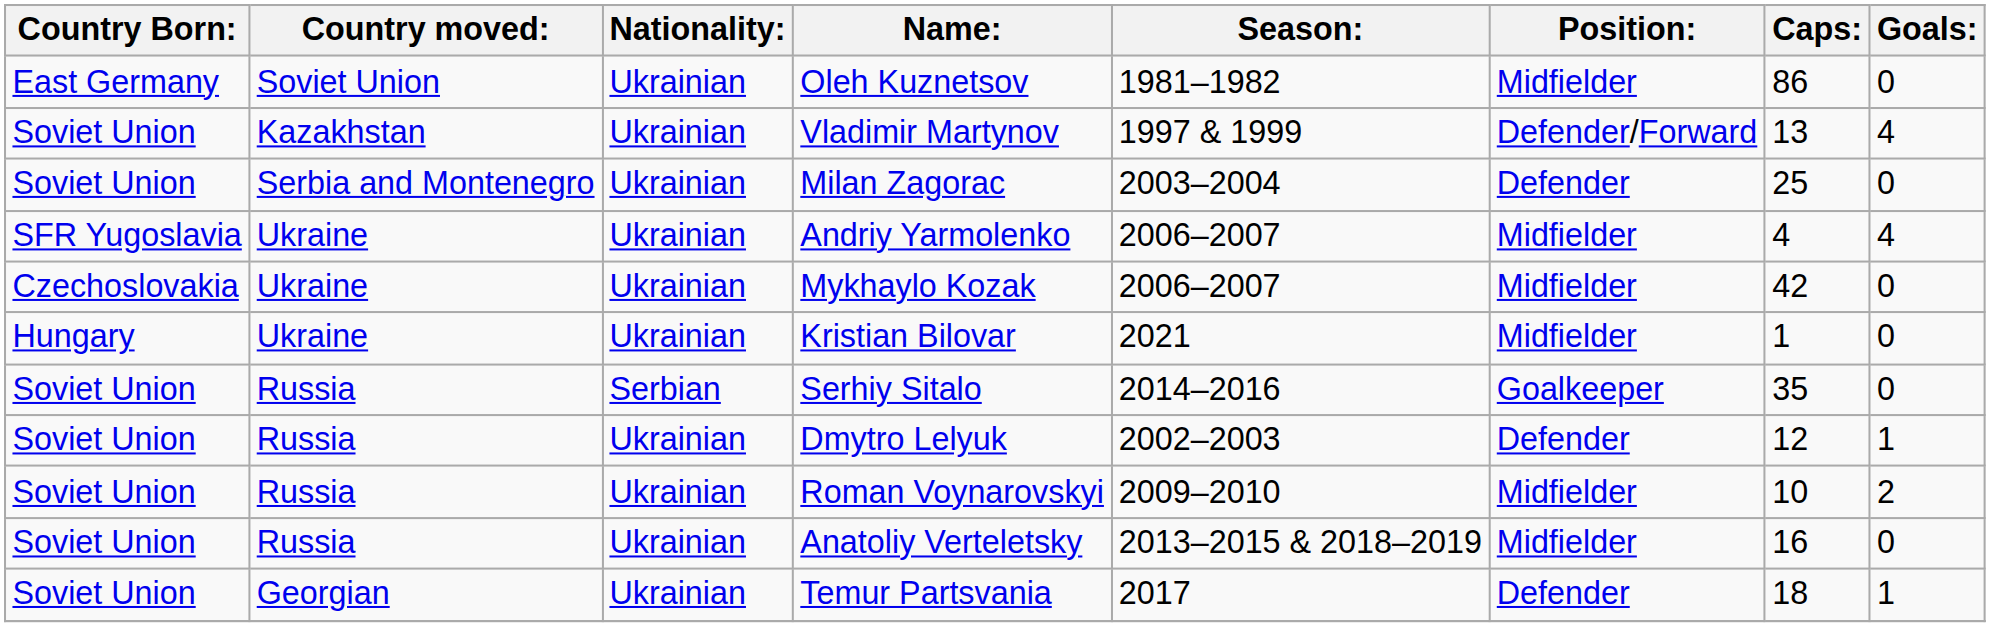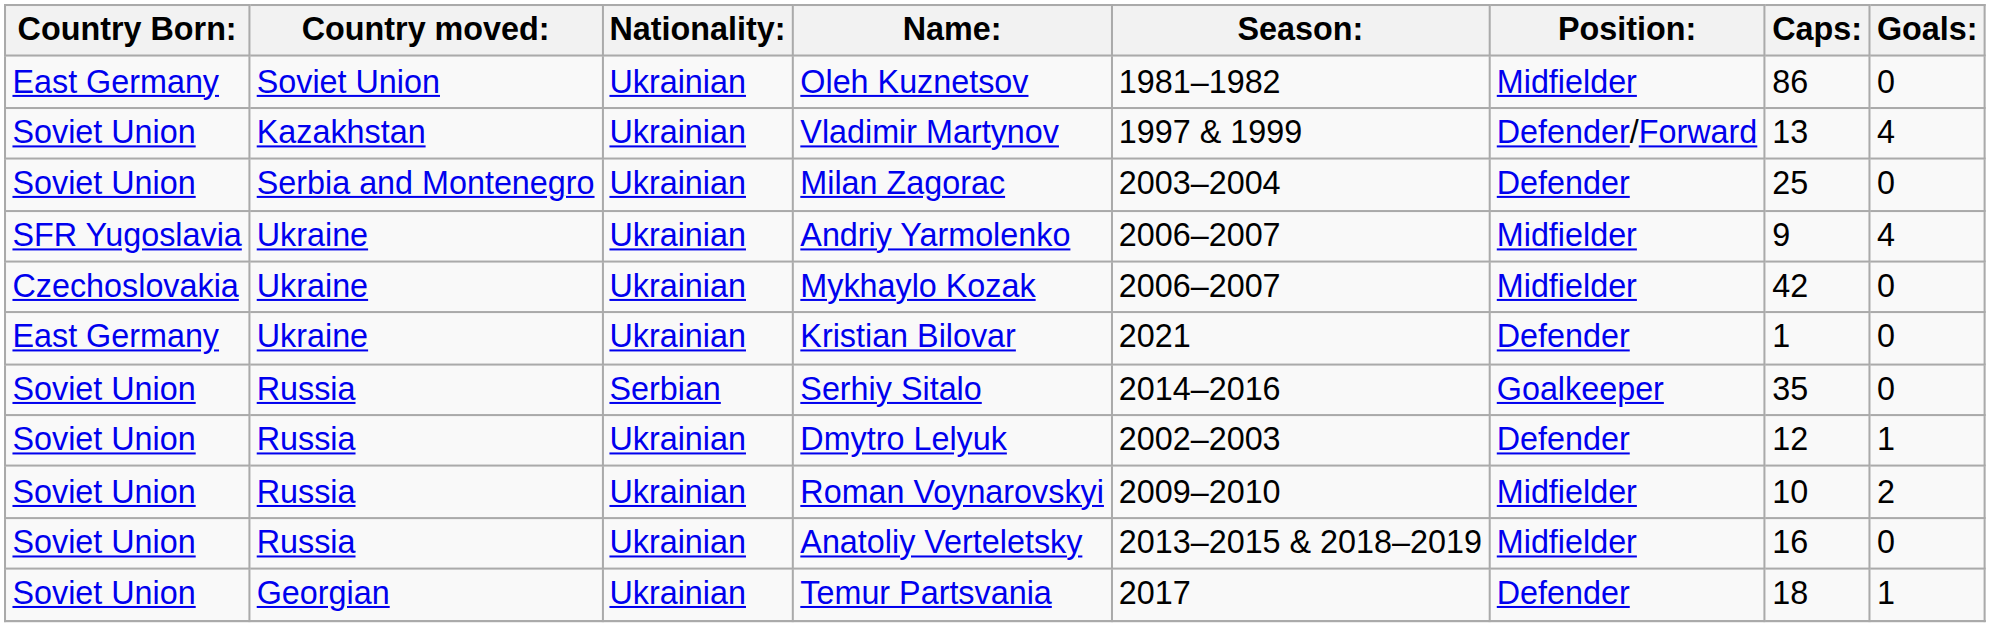 <table class="wikitable sortable" style="font-size:100%; text-align:left;">
 <tr>
 <th>Country Born:</th>
 <th>Country moved:</th>
 <th>Nationality:</th>
 <th>Name:</th>
 <th>Season:</th>
 <th>Position:</th>
 <th>Caps:</th>
 <th>Goals:</th>
 </tr>
 <tr>
 <td> <a href='#'>East Germany</a></td>
 <td> <a href='#'>Soviet Union</a></td>
 <td> <a href='#'>Ukrainian</a></td>
 <td align="left"><a href='#'>Oleh Kuznetsov</a></td>
 <td>1981–1982</td>
 <td><a href='#'>Midfielder</a></td>
 <td>86</td>
 <td>0</td>
 </tr>
 <tr>
 <td> <a href='#'>Soviet Union</a></td>
 <td> <a href='#'>Kazakhstan</a></td>
 <td> <a href='#'>Ukrainian</a></td>
 <td align="left"><a href='#'>Vladimir Martynov</a></td>
 <td>1997 & 1999</td>
 <td><a href='#'>Defender</a>/<a href='#'>Forward</a></td>
 <td>13</td>
 <td>4</td>
 </tr>
 <tr>
 <td> <a href='#'>Soviet Union</a></td>
 <td> <a href='#'>Serbia and Montenegro</a></td>
 <td> <a href='#'>Ukrainian</a></td>
 <td align="left"><a href='#'>Milan Zagorac</a></td>
 <td>2003–2004</td>
 <td><a href='#'>Defender</a></td>
 <td>25</td>
 <td>0</td>
 </tr>
 <tr>
 <td> <a href='#'>SFR Yugoslavia</a></td>
 <td> <a href='#'>Ukraine</a></td>
 <td> <a href='#'>Ukrainian</a></td>
 <td align="left"><a href='#'>Andriy Yarmolenko</a></td>
 <td>2006–2007</td>
 <td><a href='#'>Midfielder</a></td>
-<td>4</td>
+<td>9</td>
 <td>4</td>
 </tr>
 <tr>
 <td> <a href='#'>Czechoslovakia</a></td>
 <td> <a href='#'>Ukraine</a></td>
 <td> <a href='#'>Ukrainian</a></td>
 <td align="left"><a href='#'>Mykhaylo Kozak</a></td>
 <td>2006–2007</td>
 <td><a href='#'>Midfielder</a></td>
 <td>42</td>
 <td>0</td>
 </tr>
 <tr>
-<td> <a href='#'>Hungary</a></td>
+<td> <a href='#'>East Germany</a></td>
 <td> <a href='#'>Ukraine</a></td>
 <td> <a href='#'>Ukrainian</a></td>
 <td align="left"><a href='#'>Kristian Bilovar</a></td>
 <td>2021</td>
-<td><a href='#'>Midfielder</a></td>
+<td><a href='#'>Defender</a></td>
 <td>1</td>
 <td>0</td>
 </tr>
 <tr>
 <td> <a href='#'>Soviet Union</a></td>
 <td> <a href='#'>Russia</a></td>
 <td> <a href='#'>Serbian</a></td>
 <td align="left"><a href='#'>Serhiy Sitalo</a></td>
 <td>2014–2016</td>
 <td><a href='#'>Goalkeeper</a></td>
 <td>35</td>
 <td>0</td>
 </tr>
 <tr>
 <td> <a href='#'>Soviet Union</a></td>
 <td> <a href='#'>Russia</a></td>
 <td> <a href='#'>Ukrainian</a></td>
 <td align="left"><a href='#'>Dmytro Lelyuk</a></td>
 <td>2002–2003</td>
 <td><a href='#'>Defender</a></td>
 <td>12</td>
 <td>1</td>
 </tr>
 <tr>
 <td> <a href='#'>Soviet Union</a></td>
 <td> <a href='#'>Russia</a></td>
 <td> <a href='#'>Ukrainian</a></td>
 <td align="left"><a href='#'>Roman Voynarovskyi</a></td>
 <td>2009–2010</td>
 <td><a href='#'>Midfielder</a></td>
 <td>10</td>
 <td>2</td>
 </tr>
 <tr>
 <td> <a href='#'>Soviet Union</a></td>
 <td> <a href='#'>Russia</a></td>
 <td> <a href='#'>Ukrainian</a></td>
 <td align="left"><a href='#'>Anatoliy Verteletsky</a></td>
 <td>2013–2015 & 2018–2019</td>
 <td><a href='#'>Midfielder</a></td>
 <td>16</td>
 <td>0</td>
 </tr>
 <tr>
 <td> <a href='#'>Soviet Union</a></td>
 <td> <a href='#'>Georgian</a></td>
 <td> <a href='#'>Ukrainian</a></td>
 <td align="left"><a href='#'>Temur Partsvania</a></td>
 <td>2017</td>
 <td><a href='#'>Defender</a></td>
 <td>18</td>
 <td>1</td>
 </tr>
 <tr>
 </tr>
 </table>
